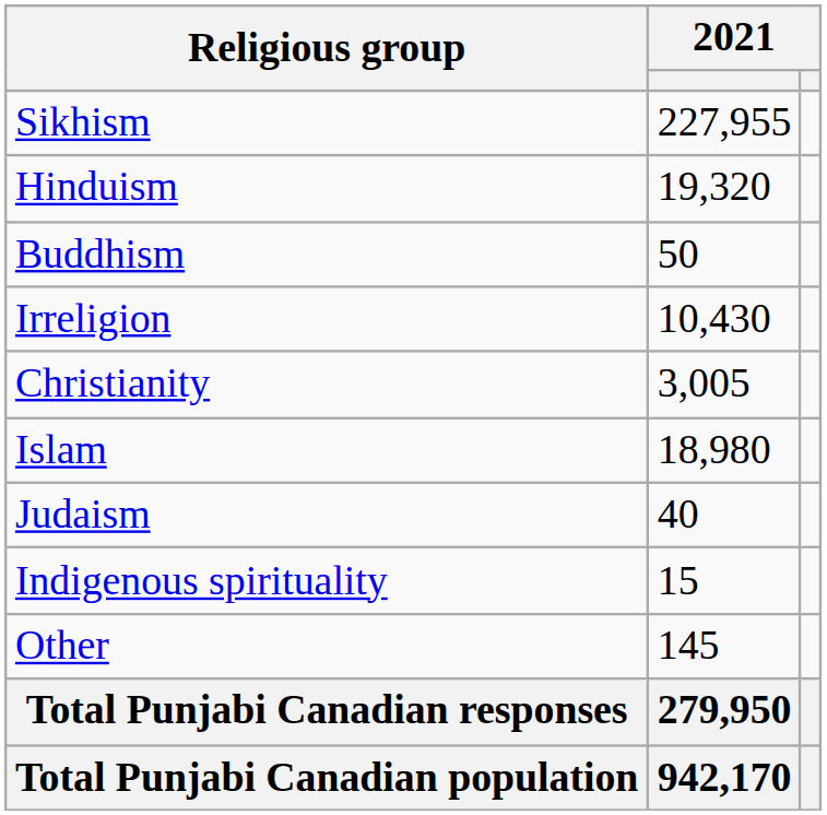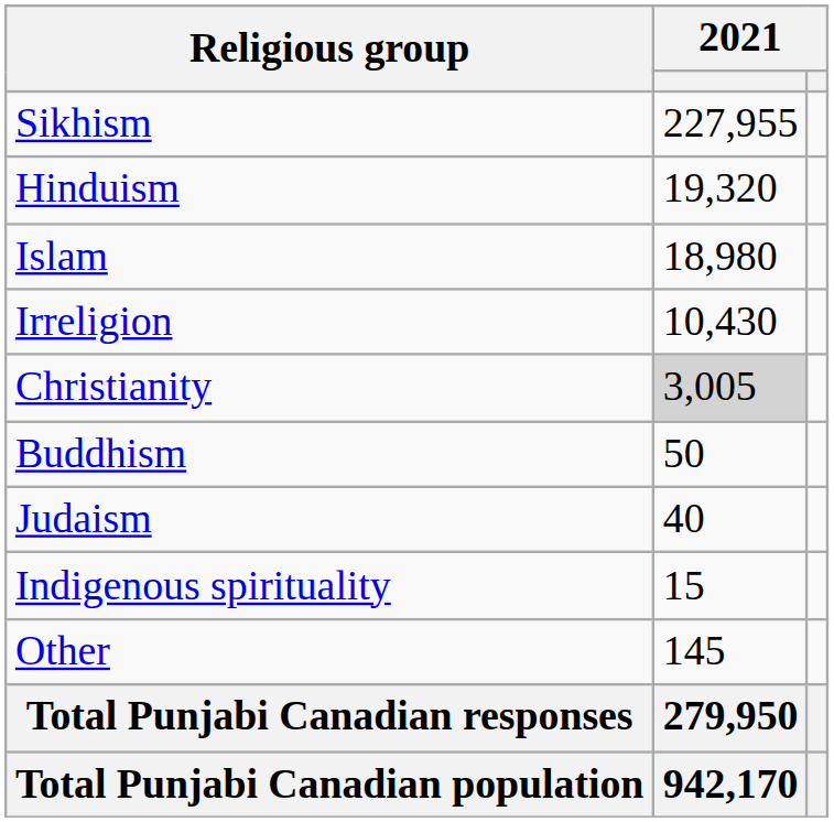 <table class="wikitable sortable">
 <tr>
 <th rowspan="2">Religious group</th>
 <th colspan="2">2021</th>
 </tr>
 <tr>
 <th><a href='#'></a></th>
 <th></th>
 </tr>
 <tr>
 <td><a href='#'>Sikhism</a></td>
 <td>227,955</td>
 <td></td>
 </tr>
 <tr>
 <td><a href='#'>Hinduism</a></td>
 <td>19,320</td>
 <td></td>
 </tr>
 <tr>
-<td><a href='#'>Buddhism</a></td>
-<td>50</td>
+<td><a href='#'>Islam</a></td>
+<td>18,980</td>
 <td></td>
 </tr>
 <tr>
 <td><a href='#'>Irreligion</a></td>
 <td>10,430</td>
 <td></td>
 </tr>
 <tr>
 <td><a href='#'>Christianity</a></td>
-<td>3,005</td>
+<td style="background: lightgrey;">3,005</td>
 <td></td>
 </tr>
 <tr>
-<td><a href='#'>Islam</a></td>
-<td>18,980</td>
+<td><a href='#'>Buddhism</a></td>
+<td>50</td>
 <td></td>
 </tr>
 <tr>
 <td><a href='#'>Judaism</a></td>
 <td>40</td>
 <td></td>
 </tr>
 <tr>
 <td><a href='#'>Indigenous spirituality</a></td>
 <td>15</td>
 <td></td>
 </tr>
 <tr>
 <td><a href='#'>Other</a></td>
 <td>145</td>
 <td></td>
 </tr>
 <tr>
 <th>Total Punjabi Canadian responses</th>
 <th>279,950</th>
 <th></th>
 </tr>
 <tr>
 <th>Total Punjabi Canadian population</th>
 <th>942,170</th>
 <th></th>
 </tr>
 </table>
